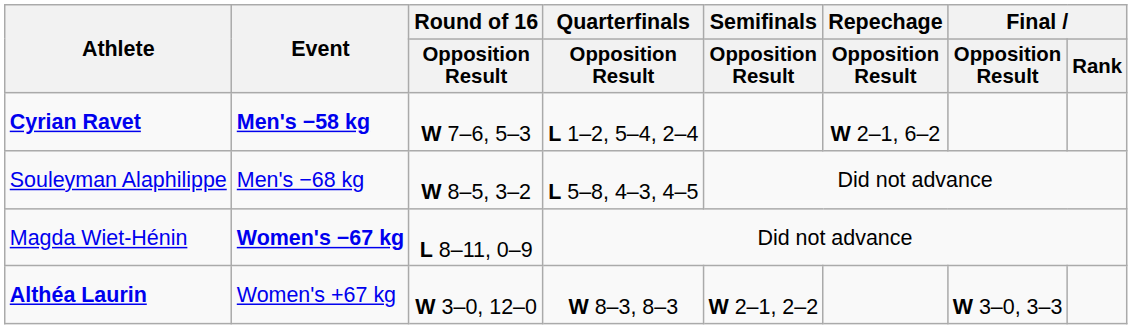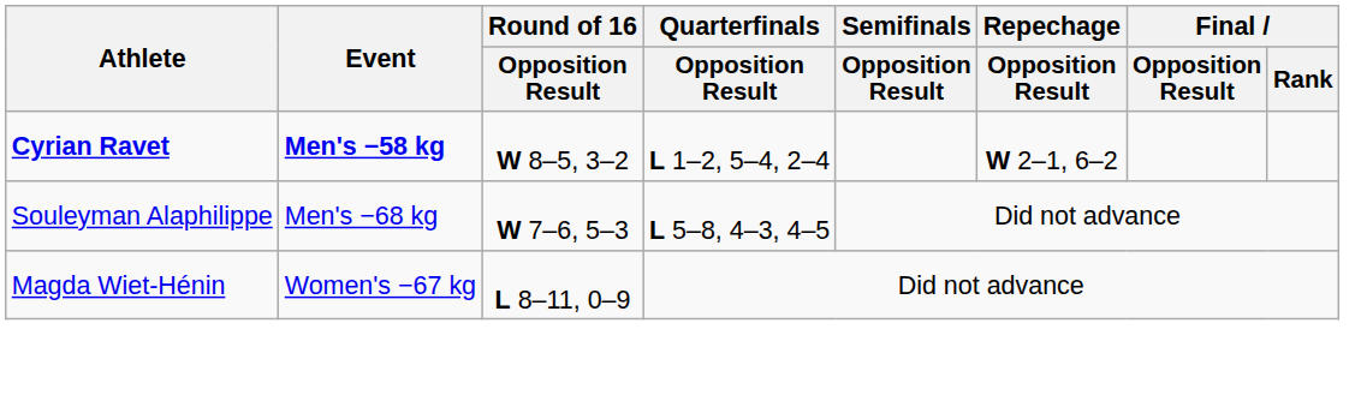 <table class=wikitable style=font-size:90%;text-align:center>
 <tr>
 <th rowspan=2>Athlete</th>
 <th rowspan=2>Event</th>
 <th>Round of 16</th>
 <th>Quarterfinals</th>
 <th>Semifinals</th>
 <th>Repechage</th>
 <th colspan=2>Final / </th>
 </tr>
 <tr style=font-size:95%>
 <th>Opposition<br>Result</th>
 <th>Opposition<br>Result</th>
 <th>Opposition<br>Result</th>
 <th>Opposition<br>Result</th>
 <th>Opposition<br>Result</th>
 <th>Rank</th>
 </tr>
 <tr>
 <td align=left><strong><a href='#'>Cyrian Ravet</a></strong></td>
 <td align=left><strong><a href='#'>Men's −58 kg</a></strong></td>
-<td><br><strong>W</strong> 7–6, 5–3</td>
+<td><br><strong>W</strong> 8–5, 3–2</td>
 <td><br><strong>L</strong> 1–2, 5–4, 2–4</td>
 <td></td>
 <td><br><strong>W</strong> 2–1, 6–2</td>
 <td><br><strong></strong></td>
 <td></td>
 </tr>
 <tr>
 <td align=left><a href='#'>Souleyman Alaphilippe</a></td>
 <td align=left><a href='#'>Men's −68 kg</a></td>
-<td><br><strong>W</strong> 8–5, 3–2</td>
+<td><br><strong>W</strong> 7–6, 5–3</td>
 <td><br><strong>L</strong> 5–8, 4–3, 4–5</td>
 <td colspan="4">Did not advance</td>
 </tr>
 <tr>
 <td align=left><a href='#'>Magda Wiet-Hénin</a></td>
-<td align=left><strong><a href='#'>Women's −67 kg</a></strong></td>
+<td align=left><a href='#'>Women's −67 kg</a></td>
 <td><br><strong>L</strong> 8–11, 0–9</td>
 <td colspan="5">Did not advance</td>
 </tr>
-<tr>
-<td align=left><strong><a href='#'>Althéa Laurin</a></strong></td>
-<td align=left><a href='#'>Women's +67 kg</a></td>
-<td><br><strong>W</strong> 3–0, 12–0</td>
-<td><br><strong>W</strong> 8–3, 8–3</td>
-<td><br><strong>W</strong> 2–1, 2–2</td>
-<td></td>
-<td><br><strong>W</strong> 3–0, 3–3</td>
-<td></td>
-</tr>
 </table>
